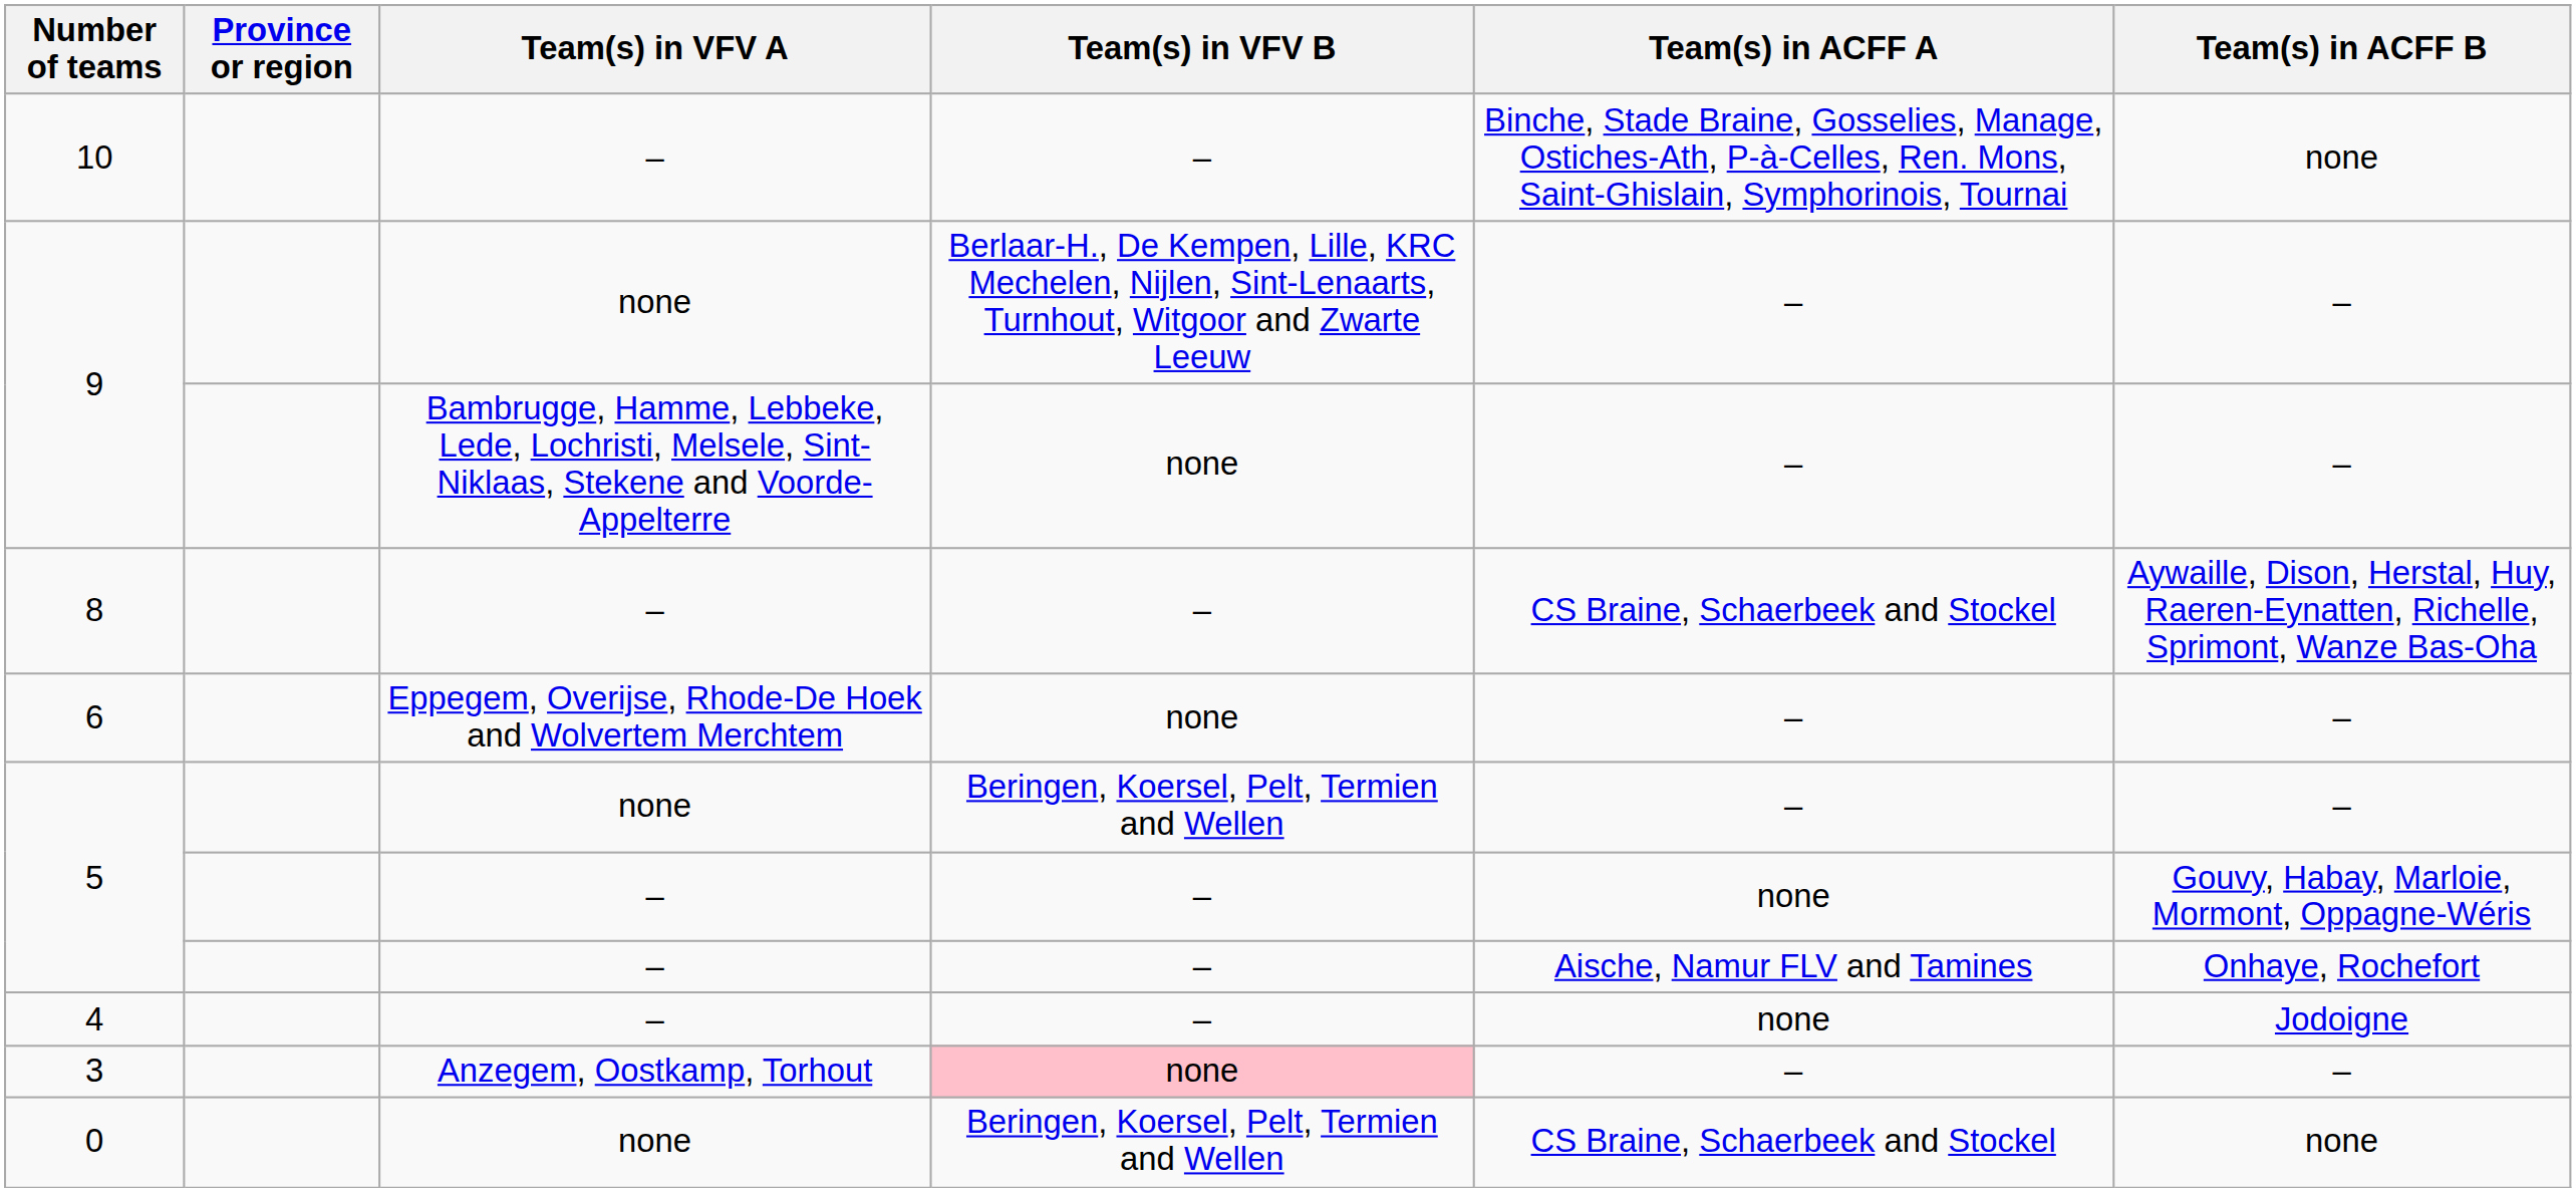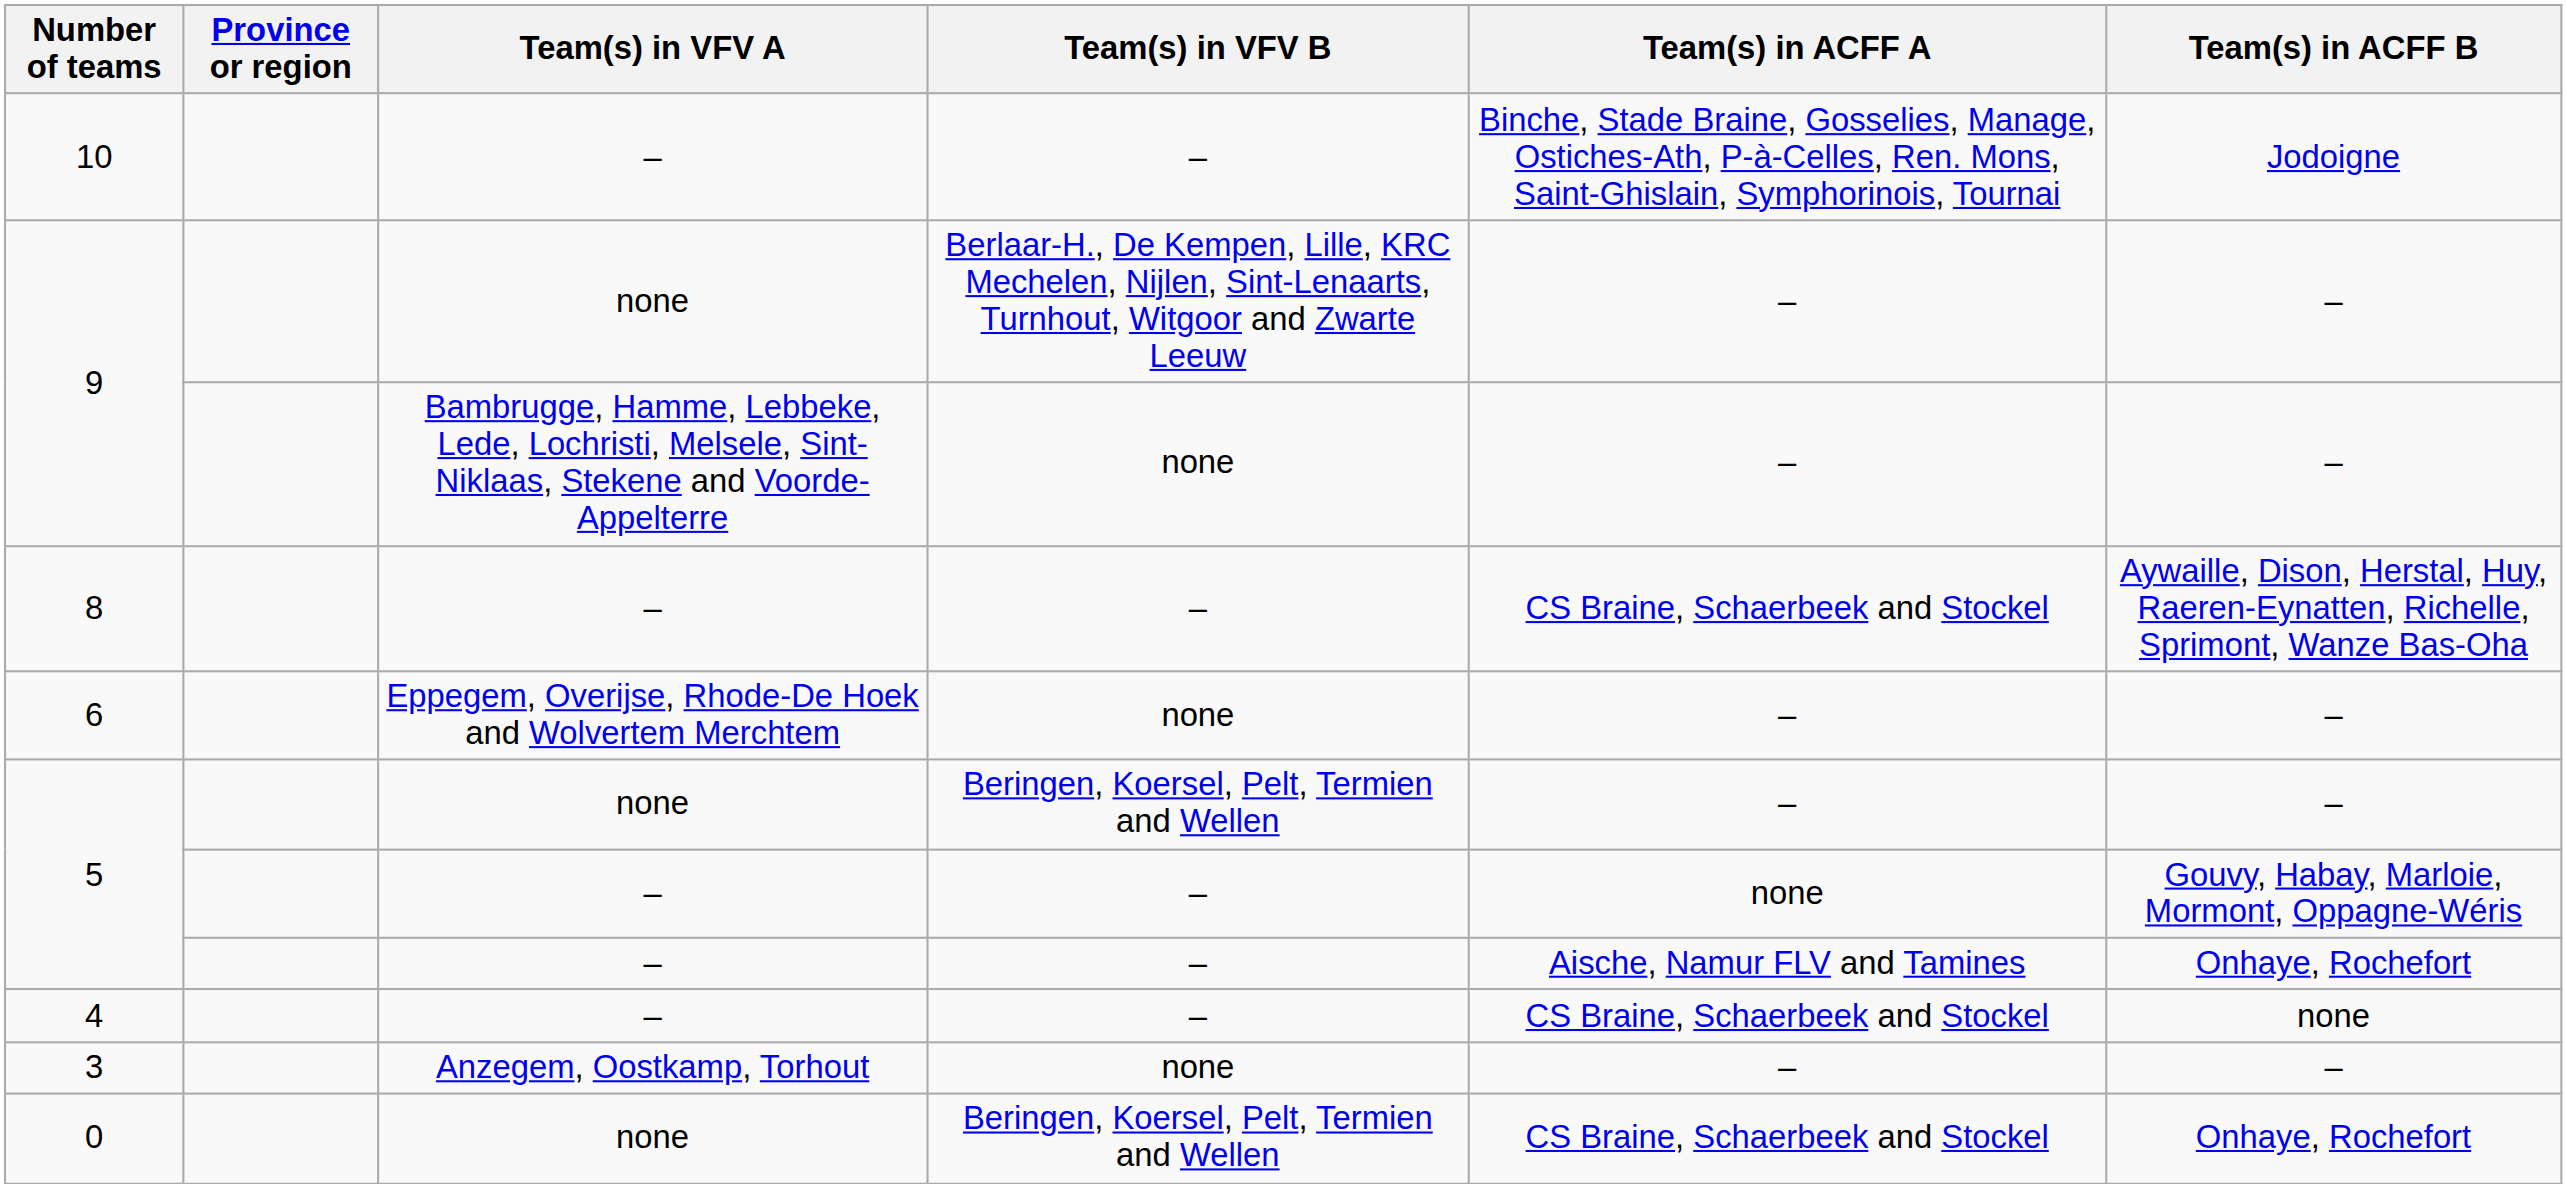 <table class="wikitable" style="text-align:center">
 <tr>
 <th>Number of teams</th>
 <th><a href='#'>Province</a> or region</th>
 <th>Team(s) in VFV A</th>
 <th>Team(s) in VFV B</th>
 <th>Team(s) in ACFF A</th>
 <th>Team(s) in ACFF B</th>
 </tr>
 <tr>
 <td>10</td>
 <td align="left"></td>
 <td>–</td>
 <td>–</td>
 <td><a href='#'>Binche</a>, <a href='#'>Stade Braine</a>, <a href='#'>Gosselies</a>, <a href='#'>Manage</a>, <a href='#'>Ostiches-Ath</a>, <a href='#'>P-à-Celles</a>, <a href='#'>Ren. Mons</a>, <a href='#'>Saint-Ghislain</a>, <a href='#'>Symphorinois</a>, <a href='#'>Tournai</a></td>
-<td>none</td>
+<td><a href='#'>Jodoigne</a></td>
 </tr>
 <tr>
 <td rowspan="2">9</td>
 <td align="left"></td>
 <td>none</td>
 <td><a href='#'>Berlaar-H.</a>, <a href='#'>De Kempen</a>, <a href='#'>Lille</a>, <a href='#'>KRC Mechelen</a>, <a href='#'>Nijlen</a>, <a href='#'>Sint-Lenaarts</a>, <a href='#'>Turnhout</a>, <a href='#'>Witgoor</a> and <a href='#'>Zwarte Leeuw</a></td>
 <td>–</td>
 <td>–</td>
 </tr>
 <tr>
 <td align="left"></td>
 <td><a href='#'>Bambrugge</a>, <a href='#'>Hamme</a>, <a href='#'>Lebbeke</a>, <a href='#'>Lede</a>, <a href='#'>Lochristi</a>, <a href='#'>Melsele</a>, <a href='#'>Sint-Niklaas</a>, <a href='#'>Stekene</a> and <a href='#'>Voorde-Appelterre</a></td>
 <td>none</td>
 <td>–</td>
 <td>–</td>
 </tr>
 <tr>
 <td>8</td>
 <td align="left"></td>
 <td>–</td>
 <td>–</td>
 <td><a href='#'>CS Braine</a>, <a href='#'>Schaerbeek</a> and <a href='#'>Stockel</a></td>
 <td><a href='#'>Aywaille</a>, <a href='#'>Dison</a>, <a href='#'>Herstal</a>, <a href='#'>Huy</a>, <a href='#'>Raeren-Eynatten</a>, <a href='#'>Richelle</a>, <a href='#'>Sprimont</a>, <a href='#'>Wanze Bas-Oha</a></td>
 </tr>
 <tr>
 <td>6</td>
 <td align="left"></td>
 <td><a href='#'>Eppegem</a>, <a href='#'>Overijse</a>, <a href='#'>Rhode-De Hoek</a> and <a href='#'>Wolvertem  Merchtem</a></td>
 <td>none</td>
 <td>–</td>
 <td>–</td>
 </tr>
 <tr>
 <td rowspan="3">5</td>
 <td align="left"></td>
 <td>none</td>
 <td><a href='#'>Beringen</a>, <a href='#'>Koersel</a>, <a href='#'>Pelt</a>, <a href='#'>Termien</a> and <a href='#'>Wellen</a></td>
 <td>–</td>
 <td>–</td>
 </tr>
 <tr>
 <td align="left"></td>
 <td>–</td>
 <td>–</td>
 <td>none</td>
 <td><a href='#'>Gouvy</a>, <a href='#'>Habay</a>, <a href='#'>Marloie</a>, <a href='#'>Mormont</a>, <a href='#'>Oppagne-Wéris</a></td>
 </tr>
 <tr>
 <td align="left"></td>
 <td>–</td>
 <td>–</td>
 <td><a href='#'>Aische</a>, <a href='#'>Namur FLV</a> and <a href='#'>Tamines</a></td>
 <td><a href='#'>Onhaye</a>, <a href='#'>Rochefort</a></td>
 </tr>
 <tr>
 <td>4</td>
 <td align="left"></td>
 <td>–</td>
 <td>–</td>
+<td><a href='#'>CS Braine</a>, <a href='#'>Schaerbeek</a> and <a href='#'>Stockel</a></td>
 <td>none</td>
-<td><a href='#'>Jodoigne</a></td>
 </tr>
 <tr>
 <td>3</td>
 <td align="left"></td>
 <td><a href='#'>Anzegem</a>, <a href='#'>Oostkamp</a>, <a href='#'>Torhout</a></td>
-<td style="background: pink;">none</td>
+<td>none</td>
 <td>–</td>
 <td>–</td>
 </tr>
 <tr>
 <td>0</td>
 <td align="left"></td>
 <td>none</td>
 <td><a href='#'>Beringen</a>, <a href='#'>Koersel</a>, <a href='#'>Pelt</a>, <a href='#'>Termien</a> and <a href='#'>Wellen</a></td>
 <td><a href='#'>CS Braine</a>, <a href='#'>Schaerbeek</a> and <a href='#'>Stockel</a></td>
-<td>none</td>
+<td><a href='#'>Onhaye</a>, <a href='#'>Rochefort</a></td>
 </tr>
 </table>
